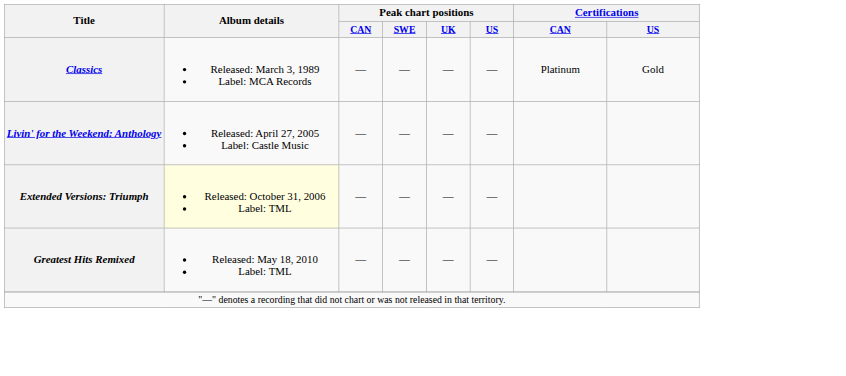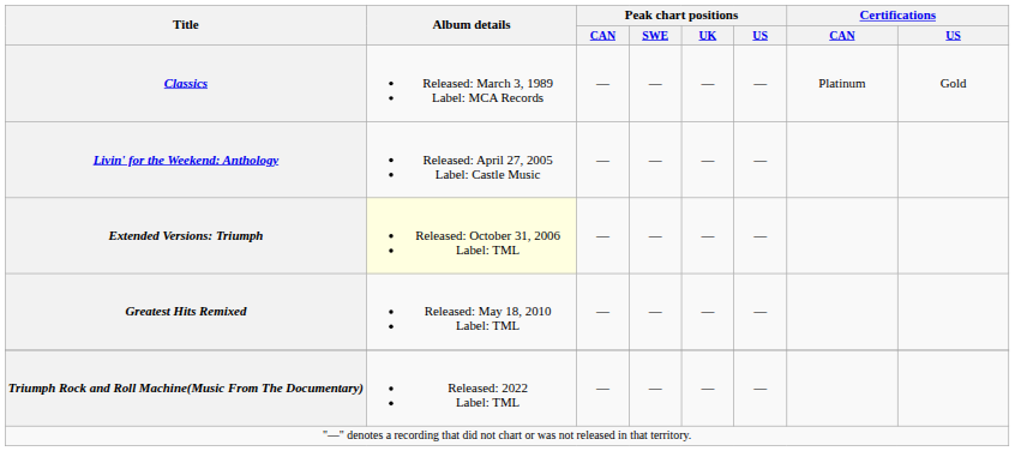 <table class="wikitable plainrowheaders" style="text-align:center;">
 <tr>
 <th rowspan="2">Title</th>
 <th rowspan="2" width="250">Album details</th>
 <th colspan="4">Peak chart positions</th>
 <th colspan="2"><a href='#'>Certifications</a></th>
 </tr>
 <tr>
 <th style="width:4em;font-size:90%"><a href='#'>CAN</a><br></th>
 <th style="width:4em;font-size:90%"><a href='#'>SWE</a><br></th>
 <th style="width:4em;font-size:90%"><a href='#'>UK</a><br></th>
 <th style="width:4em;font-size:90%"><a href='#'>US</a><br></th>
 <th style="width:9em;font-size:90%"><a href='#'>CAN</a><br></th>
 <th style="width:9em;font-size:90%"><a href='#'>US</a><br></th>
 </tr>
 <tr>
 <th scope="row"><em><a href='#'>Classics</a></em></th>
 <td><br><ul><li>Released: March 3, 1989</li><li>Label: MCA Records</li></ul></td>
 <td>—</td>
 <td>—</td>
 <td>—</td>
 <td>—</td>
 <td>Platinum</td>
 <td>Gold</td>
 </tr>
 <tr>
 <th scope="row"><em><a href='#'>Livin' for the Weekend: Anthology</a></em></th>
 <td><br><ul><li>Released: April 27, 2005</li><li>Label: Castle Music</li></ul></td>
 <td>—</td>
 <td>—</td>
 <td>—</td>
 <td>—</td>
 <td></td>
 <td></td>
 </tr>
 <tr>
 <th scope="row"><em>Extended Versions: Triumph</em></th>
 <td style="background: lightyellow;"><br><ul><li>Released: October 31, 2006</li><li>Label: TML</li></ul></td>
 <td>—</td>
 <td>—</td>
 <td>—</td>
 <td>—</td>
 <td></td>
 <td></td>
 </tr>
 <tr>
 <th scope="row"><em>Greatest Hits Remixed</em></th>
 <td><br><ul><li>Released: May 18, 2010</li><li>Label: TML</li></ul></td>
 <td>—</td>
 <td>—</td>
 <td>—</td>
 <td>—</td>
 <td></td>
 <td></td>
 </tr>
 <tr>
 </tr>
 <tr>
+<th scope="row"><em>Triumph Rock and Roll Machine(Music From The Documentary) </em></th>
+<td><br><ul><li>Released: 2022</li><li>Label: TML</li></ul></td>
+<td>—</td>
+<td>—</td>
+<td>—</td>
+<td>—</td>
+<td></td>
+<td></td>
+</tr>
+<tr>
 <td colspan="8" style="font-size:90%">"—" denotes a recording that did not chart or was not released in that territory.</td>
 </tr>
 </table>
